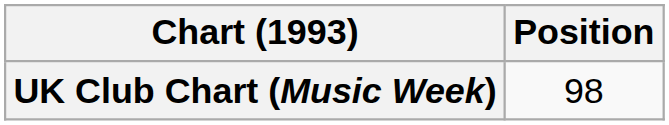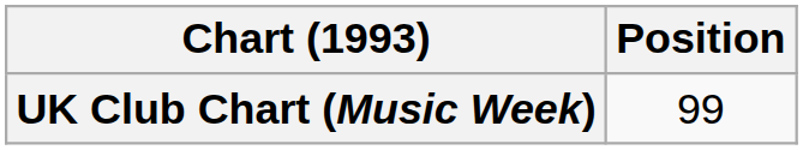 <table class="wikitable plainrowheaders" style="text-align:center">
 <tr>
 <th>Chart (1993)</th>
 <th>Position</th>
 </tr>
 <tr>
 <th scope="row">UK Club Chart (<em>Music Week</em>)</th>
-<td>98</td>
+<td>99</td>
 </tr>
 </table>
